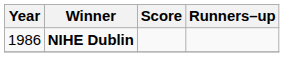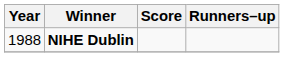 <table class="wikitable collapsible">
 <tr>
 <th>Year</th>
 <th>Winner</th>
 <th>Score</th>
 <th>Runners–up</th>
 </tr>
 <tr>
-<td>1986</td>
+<td>1988</td>
 <td><strong>NIHE Dublin</strong></td>
 <td></td>
 <td></td>
 </tr>
 <tr>
 </tr>
 </table>
